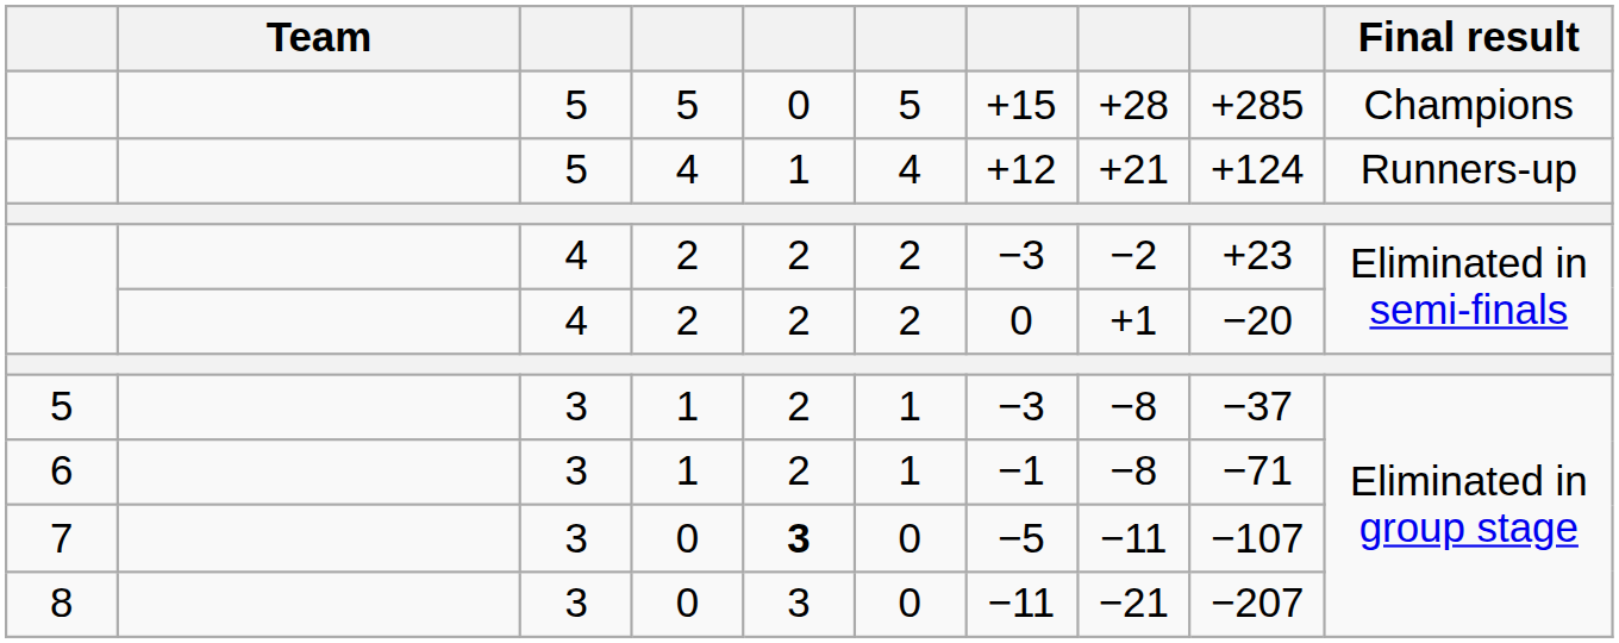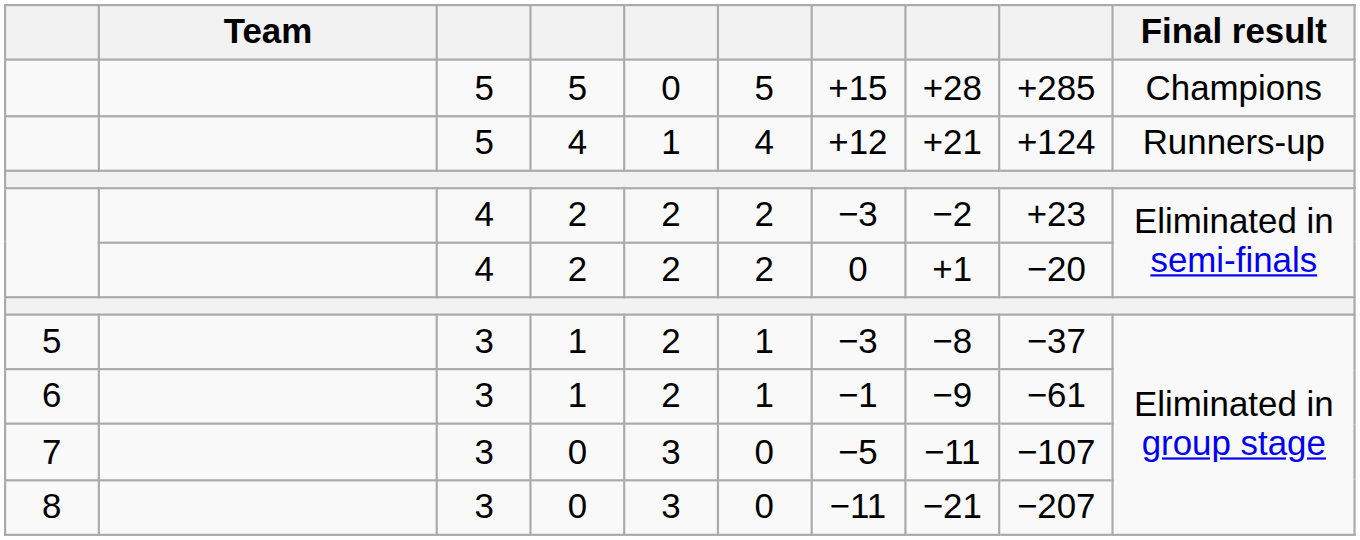 <table class=wikitable style="text-align:center;" width=620>
 <tr>
 <th width=5.5%></th>
 <th width=20%>Team</th>
 <th width=5.5%></th>
 <th width=5.5%></th>
 <th width=5.5%></th>
 <th width=5.5%></th>
 <th width=5.5%></th>
 <th width=5.5%></th>
 <th width=5.5%></th>
 <th width=14%>Final result</th>
 </tr>
 <tr>
 <td></td>
 <td align="left"></td>
 <td>5</td>
 <td>5</td>
 <td>0</td>
 <td>5</td>
 <td>+15</td>
 <td>+28</td>
 <td>+285</td>
 <td>Champions</td>
 </tr>
 <tr>
 <td></td>
 <td align="left"></td>
 <td>5</td>
 <td>4</td>
 <td>1</td>
 <td>4</td>
 <td>+12</td>
 <td>+21</td>
 <td>+124</td>
 <td>Runners-up</td>
 </tr>
 <tr>
 <th colspan="10"></th>
 </tr>
 <tr>
 <td rowspan="2"></td>
 <td align="left"></td>
 <td>4</td>
 <td>2</td>
 <td>2</td>
 <td>2</td>
 <td>−3</td>
 <td>−2</td>
 <td>+23</td>
 <td rowspan="2">Eliminated in <a href='#'>semi-finals</a></td>
 </tr>
 <tr>
 <td align="left"></td>
 <td>4</td>
 <td>2</td>
 <td>2</td>
 <td>2</td>
 <td>0</td>
 <td>+1</td>
 <td>−20</td>
 </tr>
 <tr>
 <th colspan="10"></th>
 </tr>
 <tr>
 <td>5</td>
 <td align="left"></td>
 <td>3</td>
 <td>1</td>
 <td>2</td>
 <td>1</td>
 <td>−3</td>
 <td>−8</td>
 <td>−37</td>
 <td rowspan="4">Eliminated in <a href='#'>group stage</a></td>
 </tr>
 <tr>
 <td>6</td>
 <td align="left"></td>
 <td>3</td>
 <td>1</td>
 <td>2</td>
 <td>1</td>
 <td>−1</td>
-<td>−8</td>
-<td>−71</td>
+<td>−9</td>
+<td>−61</td>
 </tr>
 <tr>
 <td>7</td>
 <td align="left"></td>
 <td>3</td>
 <td>0</td>
-<td><strong>3</strong></td>
+<td>3</td>
 <td>0</td>
 <td>−5</td>
 <td>−11</td>
 <td>−107</td>
 </tr>
 <tr>
 <td>8</td>
 <td align="left"></td>
 <td>3</td>
 <td>0</td>
 <td>3</td>
 <td>0</td>
 <td>−11</td>
 <td>−21</td>
 <td>−207</td>
 </tr>
 </table>
